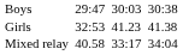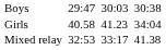 <table>
 <tr>
 <td>Boys</td>
 <td></td>
 <td>29:47</td>
 <td></td>
 <td>30:03</td>
 <td></td>
 <td>30:38</td>
 </tr>
 <tr>
 <td>Girls</td>
 <td></td>
-<td>32:53</td>
+<td>40.58</td>
 <td></td>
 <td>41.23</td>
 <td></td>
-<td>41.38</td>
+<td>34:04</td>
 </tr>
 <tr>
 <td>Mixed relay</td>
 <td></td>
-<td>40.58</td>
+<td>32:53</td>
 <td></td>
 <td>33:17</td>
 <td></td>
-<td>34:04</td>
+<td>41.38</td>
 </tr>
 </table>
